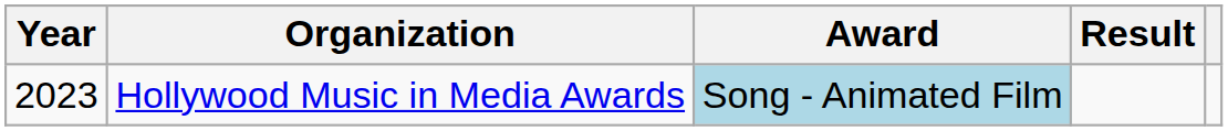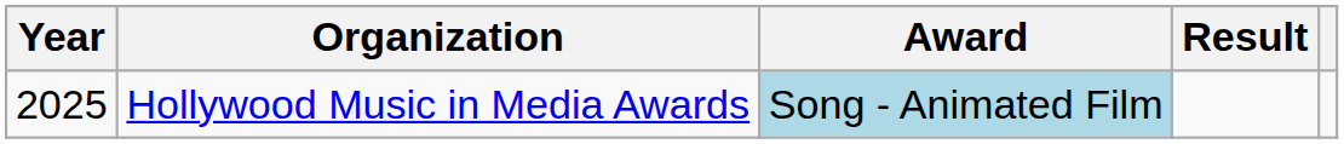 <table class="wikitable">
 <tr>
 <th>Year</th>
 <th>Organization</th>
 <th>Award</th>
 <th>Result</th>
 <th></th>
 </tr>
 <tr>
-<td>2023</td>
+<td>2025</td>
 <td><a href='#'>Hollywood Music in Media Awards</a></td>
 <td style="background: lightblue;">Song - Animated Film</td>
 <td></td>
 <td></td>
 </tr>
 </table>
